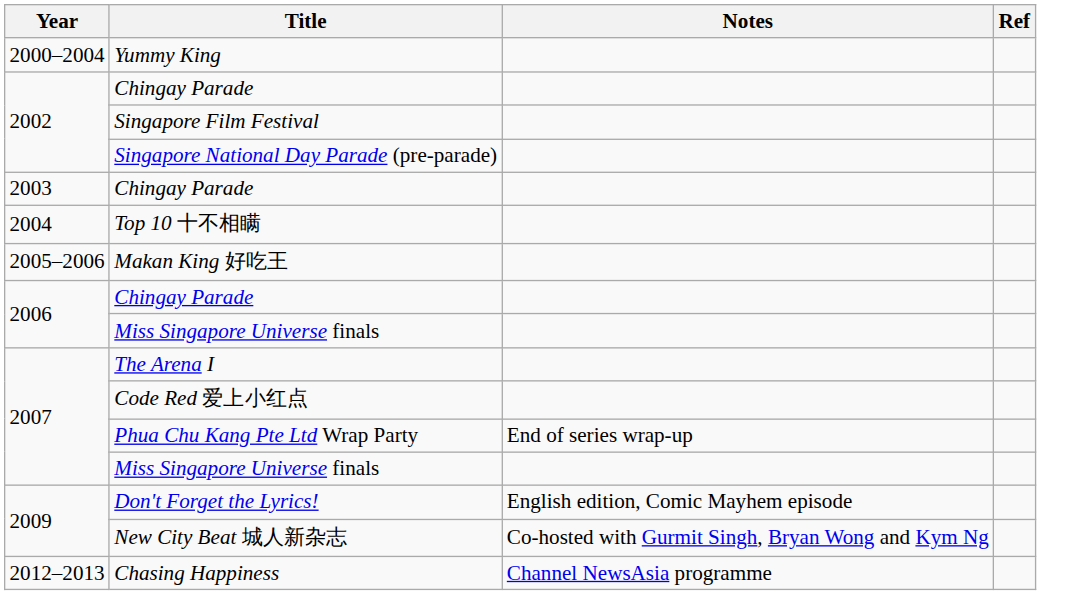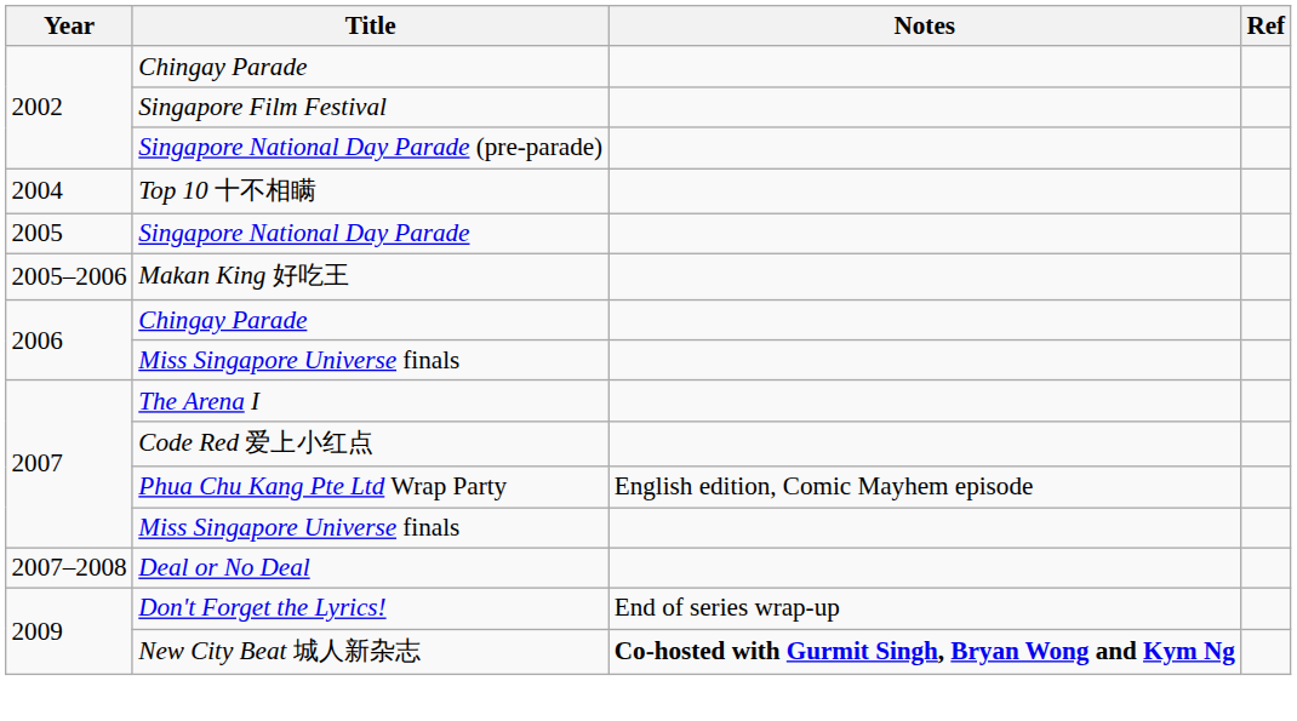 <table class="wikitable sortable">
 <tr>
 <th>Year</th>
 <th>Title</th>
 <th class="unsortable">Notes</th>
 <th class="unsortable">Ref</th>
-</tr>
-<tr>
-<td>2000–2004</td>
-<td><em>Yummy King</em></td>
-<td></td>
-<td></td>
 </tr>
 <tr>
 <td rowspan="3">2002</td>
 <td><em>Chingay Parade</em></td>
 <td></td>
 <td></td>
 </tr>
 <tr>
 <td><em>Singapore Film Festival</em></td>
 <td></td>
 <td></td>
 </tr>
 <tr>
 <td><em><a href='#'>Singapore National Day Parade</a></em> (pre-parade)</td>
 <td></td>
 <td></td>
 </tr>
 <tr>
-<td>2003</td>
-<td><em>Chingay Parade</em></td>
+<td>2004</td>
+<td><em>Top 10</em> 十不相瞒</td>
 <td></td>
 <td></td>
 </tr>
 <tr>
-<td>2004</td>
-<td><em>Top 10</em> 十不相瞒</td>
+<td>2005</td>
+<td><em><a href='#'>Singapore National Day Parade</a></em></td>
 <td></td>
 <td></td>
 </tr>
 <tr>
 <td>2005–2006</td>
 <td><em>Makan King</em> 好吃王</td>
 <td></td>
 <td></td>
 </tr>
 <tr>
 <td rowspan="2">2006</td>
 <td><em><a href='#'>Chingay Parade</a></em></td>
 <td></td>
 <td></td>
 </tr>
 <tr>
 <td><em><a href='#'>Miss Singapore Universe</a></em> finals</td>
 <td></td>
 <td></td>
 </tr>
 <tr>
 <td rowspan="4">2007</td>
 <td><em><a href='#'>The Arena</a> I</em></td>
 <td></td>
 <td></td>
 </tr>
 <tr>
 <td><em>Code Red</em> 爱上小红点</td>
 <td></td>
 <td></td>
 </tr>
 <tr>
 <td><em><a href='#'>Phua Chu Kang Pte Ltd</a></em> Wrap Party</td>
-<td>End of series wrap-up</td>
+<td>English edition, Comic Mayhem episode</td>
 <td></td>
 </tr>
 <tr>
 <td><em><a href='#'>Miss Singapore Universe</a></em> finals</td>
 <td></td>
 <td></td>
 </tr>
 <tr>
+<td>2007–2008</td>
+<td><em><a href='#'>Deal or No Deal</a></em></td>
+<td></td>
+<td></td>
+</tr>
+<tr>
 <td rowspan="2">2009</td>
 <td><em><a href='#'>Don't Forget the Lyrics!</a></em></td>
-<td>English edition, Comic Mayhem episode</td>
+<td>End of series wrap-up</td>
 <td></td>
 </tr>
 <tr>
 <td><em>New City Beat</em> 城人新杂志</td>
-<td>Co-hosted with <a href='#'>Gurmit Singh</a>, <a href='#'>Bryan Wong</a> and <a href='#'>Kym Ng</a></td>
-<td></td>
-</tr>
-<tr>
-<td>2012–2013</td>
-<td><em>Chasing Happiness</em></td>
-<td><a href='#'>Channel NewsAsia</a> programme</td>
+<td><strong>Co-hosted with <a href='#'>Gurmit Singh</a>, <a href='#'>Bryan Wong</a> and <a href='#'>Kym Ng</a></strong></td>
 <td></td>
 </tr>
 </table>
